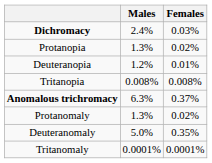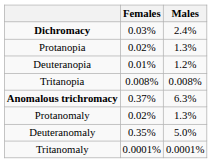 <table class="wikitable" style = "float: right; margin-left:15px; text-align:center">
 <tr>
 <th></th>
+<th>Females</th>
 <th>Males</th>
-<th>Females</th>
 </tr>
 <tr>
 <td><strong>Dichromacy</strong></td>
+<td>0.03%</td>
 <td>2.4%</td>
-<td>0.03%</td>
 </tr>
 <tr>
 <td>Protanopia</td>
+<td>0.02%</td>
 <td>1.3%</td>
-<td>0.02%</td>
 </tr>
 <tr>
 <td>Deuteranopia</td>
+<td>0.01%</td>
 <td>1.2%</td>
-<td>0.01%</td>
 </tr>
 <tr>
 <td>Tritanopia</td>
 <td>0.008%</td>
 <td>0.008%</td>
 </tr>
 <tr>
 <td><strong>Anomalous trichromacy</strong></td>
+<td>0.37%</td>
 <td>6.3%</td>
-<td>0.37%</td>
 </tr>
 <tr>
 <td>Protanomaly</td>
+<td>0.02%</td>
 <td>1.3%</td>
-<td>0.02%</td>
 </tr>
 <tr>
 <td>Deuteranomaly</td>
+<td>0.35%</td>
 <td>5.0%</td>
-<td>0.35%</td>
 </tr>
 <tr>
 <td>Tritanomaly</td>
 <td>0.0001%</td>
 <td>0.0001%</td>
 </tr>
 </table>
